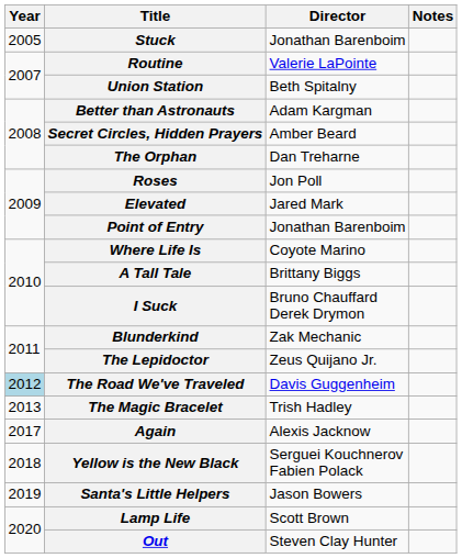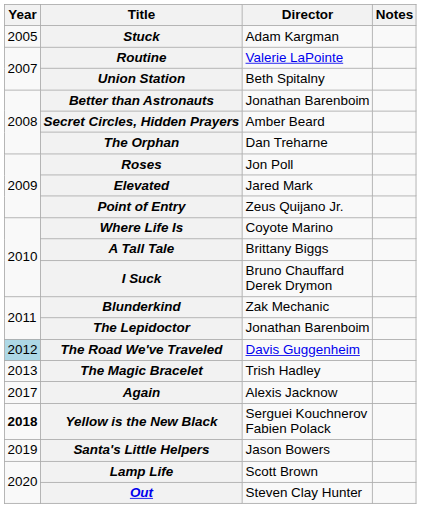 <table class="wikitable plainrowheaders">
 <tr>
 <th>Year</th>
 <th>Title</th>
 <th>Director</th>
 <th>Notes</th>
 </tr>
 <tr>
 <td>2005</td>
 <th scope="row"><em>Stuck</em></th>
-<td>Jonathan Barenboim</td>
+<td>Adam Kargman</td>
 <td></td>
 </tr>
 <tr>
 <td rowspan=2>2007</td>
 <th scope="row"><em>Routine</em></th>
 <td><a href='#'>Valerie LaPointe</a></td>
 <td></td>
 </tr>
 <tr>
 <th scope="row"><em>Union Station</em></th>
 <td>Beth Spitalny</td>
 <td></td>
 </tr>
 <tr>
 <td rowspan=3>2008</td>
 <th scope="row"><em>Better than Astronauts</em></th>
-<td>Adam Kargman</td>
+<td>Jonathan Barenboim</td>
 <td></td>
 </tr>
 <tr>
 <th scope="row"><em>Secret Circles, Hidden Prayers</em></th>
 <td>Amber Beard</td>
 <td></td>
 </tr>
 <tr>
 <th scope="row"><em>The Orphan</em></th>
 <td>Dan Treharne</td>
 <td></td>
 </tr>
 <tr>
 <td rowspan=3>2009</td>
 <th scope="row"><em>Roses</em></th>
 <td>Jon Poll</td>
 <td></td>
 </tr>
 <tr>
 <th scope="row"><em>Elevated</em></th>
 <td>Jared Mark</td>
 <td></td>
 </tr>
 <tr>
 <th scope="row"><em>Point of Entry</em></th>
-<td>Jonathan Barenboim</td>
+<td>Zeus Quijano Jr.</td>
 <td></td>
 </tr>
 <tr>
 <td rowspan=3>2010</td>
 <th scope="row"><em>Where Life Is</em></th>
 <td>Coyote Marino</td>
 <td></td>
 </tr>
 <tr>
 <th scope="row"><em>A Tall Tale</em></th>
 <td>Brittany Biggs</td>
 <td></td>
 </tr>
 <tr>
 <th scope="row"><em>I Suck</em></th>
 <td>Bruno Chauffard<br>Derek Drymon</td>
 <td></td>
 </tr>
 <tr>
 <td rowspan=2>2011</td>
 <th scope="row"><em>Blunderkind</em></th>
 <td>Zak Mechanic</td>
 <td></td>
 </tr>
 <tr>
 <th scope="row"><em>The Lepidoctor</em></th>
-<td>Zeus Quijano Jr.</td>
+<td>Jonathan Barenboim</td>
 <td></td>
 </tr>
 <tr>
 <td style="background: lightblue;">2012</td>
 <th scope="row"><em>The Road We've Traveled</em></th>
 <td><a href='#'>Davis Guggenheim</a></td>
 <td></td>
 </tr>
 <tr>
 <td>2013</td>
 <th scope="row"><em>The Magic Bracelet</em></th>
 <td>Trish Hadley</td>
 <td></td>
 </tr>
 <tr>
 <td>2017</td>
 <th scope="row"><em>Again</em></th>
 <td>Alexis Jacknow</td>
 <td></td>
 </tr>
 <tr>
-<td>2018</td>
+<td><strong>2018</strong></td>
 <th scope="row"><em>Yellow is the New Black</em></th>
 <td>Serguei Kouchnerov<br>Fabien Polack</td>
 <td></td>
 </tr>
 <tr>
 <td>2019</td>
 <th scope="row"><em>Santa's Little Helpers</em></th>
 <td>Jason Bowers</td>
 <td></td>
 </tr>
 <tr>
 <td rowspan=2>2020</td>
 <th scope="row"><em>Lamp Life</em></th>
 <td>Scott Brown</td>
 <td></td>
 </tr>
 <tr>
 <th scope="row"><em><a href='#'>Out</a></em></th>
 <td>Steven Clay Hunter</td>
 <td></td>
 </tr>
 </table>
